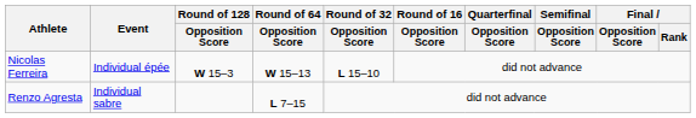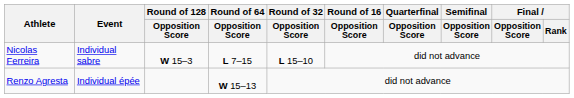 <table class="wikitable" style="font-size:90%">
 <tr>
 <th rowspan="2">Athlete</th>
 <th rowspan="2">Event</th>
 <th>Round of 128</th>
 <th>Round of 64</th>
 <th>Round of 32</th>
 <th>Round of 16</th>
 <th>Quarterfinal</th>
 <th>Semifinal</th>
 <th colspan=2>Final / </th>
 </tr>
 <tr style="font-size:95%">
 <th>Opposition <br> Score</th>
 <th>Opposition <br> Score</th>
 <th>Opposition <br> Score</th>
 <th>Opposition <br> Score</th>
 <th>Opposition <br> Score</th>
 <th>Opposition <br> Score</th>
 <th>Opposition <br> Score</th>
 <th>Rank</th>
 </tr>
 <tr align=center>
 <td align=left><a href='#'>Nicolas Ferreira</a></td>
-<td align=left><a href='#'>Individual épée</a></td>
+<td align=left><a href='#'>Individual sabre</a></td>
 <td><br><strong>W</strong> 15–3</td>
-<td><br><strong>W</strong> 15–13</td>
+<td><br><strong>L</strong> 7–15</td>
 <td><br><strong>L</strong> 15–10</td>
 <td colspan=5>did not advance</td>
 </tr>
 <tr align=center>
 <td align=left><a href='#'>Renzo Agresta</a></td>
-<td align=left><a href='#'>Individual sabre</a></td>
+<td align=left><a href='#'>Individual épée</a></td>
 <td></td>
-<td><br><strong>L</strong> 7–15</td>
+<td><br><strong>W</strong> 15–13</td>
 <td colspan=6>did not advance</td>
 </tr>
 </table>
